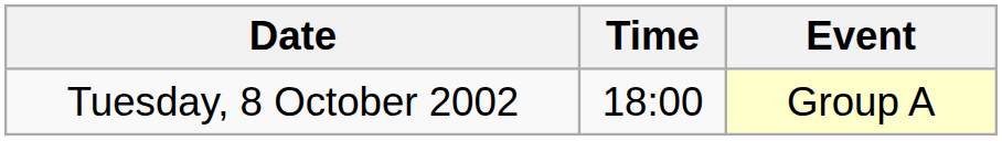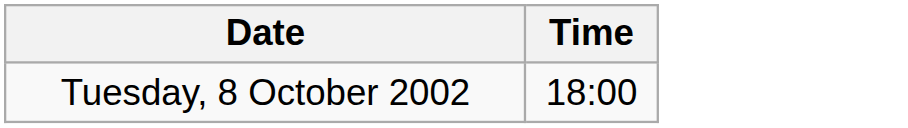 <table class = "wikitable" style="text-align:center;">
 <tr>
 <th width=220>Date</th>
 <th width=50>Time</th>
-<th width=100>Event</th>
 </tr>
 <tr>
 <td>Tuesday, 8 October 2002</td>
 <td>18:00</td>
-<td bgcolor=ffffcc>Group A</td>
 </tr>
 </table>
